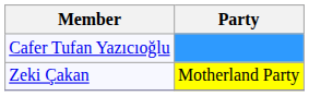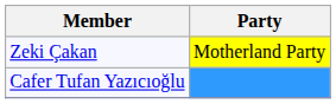 <table class=wikitable style="border:1px solid #8888aa; background-color:#f7f8ff; padding:0px; font-size:90%;">
 <tr>
 <th>Member</th>
 <th>Party</th>
 </tr>
 <tr>
+<td><a href='#'>Zeki Çakan</a></td>
+<td style="background: #ffff00">Motherland Party</td>
+</tr>
+<tr>
 <td><a href='#'>Cafer Tufan Yazıcıoğlu</a></td>
 <td style="background: #2E9AFE"></td>
 </tr>
 <tr>
-<td><a href='#'>Zeki Çakan</a></td>
-<td style="background: #ffff00">Motherland Party</td>
-</tr>
-<tr>
 </tr>
 </table>
